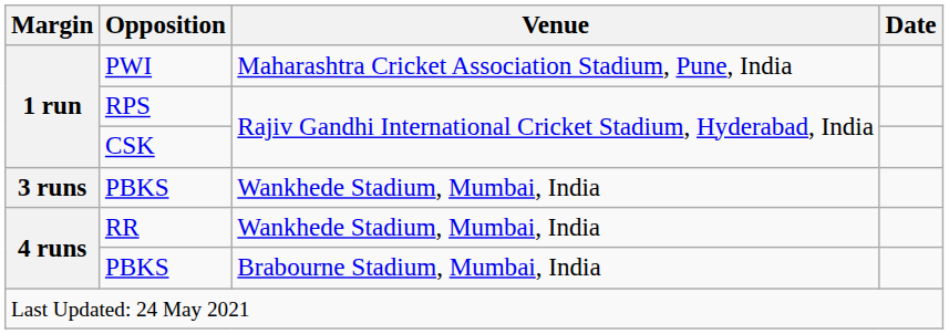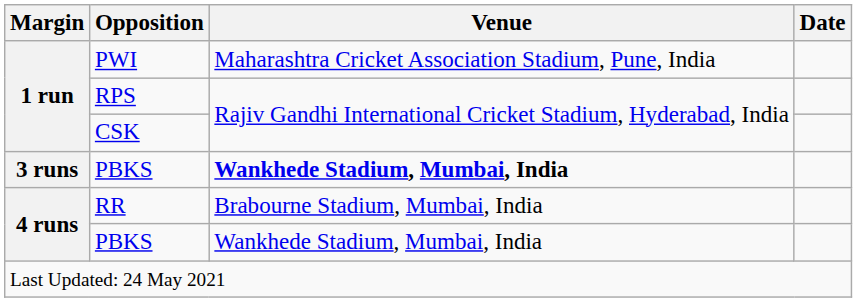 <table class="wikitable">
 <tr>
 <th>Margin</th>
 <th>Opposition</th>
 <th>Venue</th>
 <th>Date</th>
 </tr>
 <tr>
 <th scope=row style=text-align:center; rowspan=3>1 run</th>
 <td><a href='#'>PWI</a></td>
 <td><a href='#'>Maharashtra Cricket Association Stadium</a>, <a href='#'>Pune</a>, India</td>
 <td></td>
 </tr>
 <tr>
 <td><a href='#'>RPS</a></td>
 <td rowspan=2><a href='#'>Rajiv Gandhi International Cricket Stadium</a>, <a href='#'>Hyderabad</a>, India</td>
 <td></td>
 </tr>
 <tr>
 <td><a href='#'>CSK</a></td>
 <td></td>
 </tr>
 <tr>
 <th scope=row style=text-align:center;>3 runs</th>
 <td><a href='#'>PBKS</a></td>
-<td><a href='#'>Wankhede Stadium</a>, <a href='#'>Mumbai</a>, India</td>
+<td><strong><a href='#'>Wankhede Stadium</a>, <a href='#'>Mumbai</a>, India</strong></td>
 <td></td>
 </tr>
 <tr>
 <th scope=row style=text-align:center; rowspan=2>4 runs</th>
 <td><a href='#'>RR</a></td>
-<td><a href='#'>Wankhede Stadium</a>, <a href='#'>Mumbai</a>, India</td>
+<td><a href='#'>Brabourne Stadium</a>, <a href='#'>Mumbai</a>, India</td>
 <td></td>
 </tr>
 <tr>
 <td><a href='#'>PBKS</a></td>
-<td><a href='#'>Brabourne Stadium</a>, <a href='#'>Mumbai</a>, India</td>
+<td><a href='#'>Wankhede Stadium</a>, <a href='#'>Mumbai</a>, India</td>
 <td></td>
 </tr>
 <tr class=sortbottom>
 <td colspan=4><small>Last Updated: 24 May 2021</small></td>
 </tr>
 </table>
